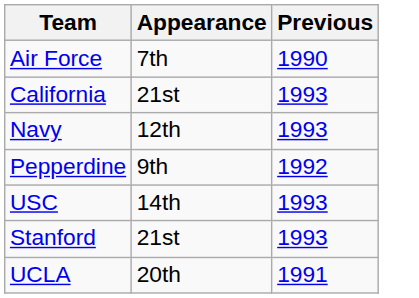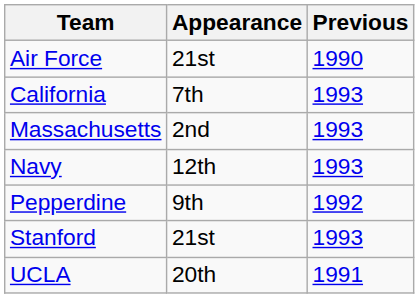 <table class="wikitable sortable">
 <tr>
 <th>Team</th>
 <th>Appearance</th>
 <th>Previous</th>
 </tr>
 <tr>
 <td><a href='#'>Air Force</a></td>
-<td>7th</td>
+<td>21st</td>
 <td><a href='#'>1990</a></td>
 </tr>
 <tr>
 <td><a href='#'>California</a></td>
-<td>21st</td>
+<td>7th</td>
+<td><a href='#'>1993</a></td>
+</tr>
+<tr>
+<td><a href='#'>Massachusetts</a></td>
+<td>2nd</td>
 <td><a href='#'>1993</a></td>
 </tr>
 <tr>
 <td><a href='#'>Navy</a></td>
 <td>12th</td>
 <td><a href='#'>1993</a></td>
 </tr>
 <tr>
 <td><a href='#'>Pepperdine</a></td>
 <td>9th</td>
 <td><a href='#'>1992</a></td>
 </tr>
 <tr>
-<td><a href='#'>USC</a></td>
-<td>14th</td>
-<td><a href='#'>1993</a></td>
-</tr>
-<tr>
 <td><a href='#'>Stanford</a></td>
 <td>21st</td>
 <td><a href='#'>1993</a></td>
 </tr>
 <tr>
 <td><a href='#'>UCLA</a></td>
 <td>20th</td>
 <td><a href='#'>1991</a></td>
 </tr>
 </table>
